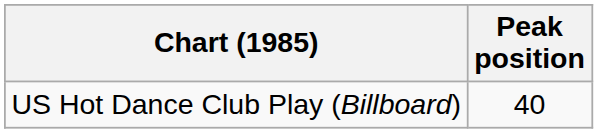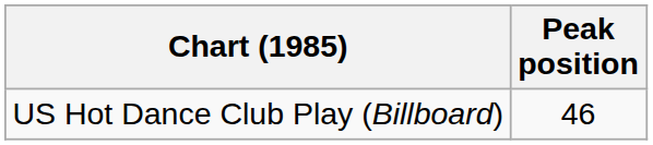 <table class="wikitable">
 <tr>
 <th>Chart (1985)</th>
 <th>Peak <br>position</th>
 </tr>
 <tr>
 <td>US Hot Dance Club Play (<em>Billboard</em>)</td>
-<td align=center>40</td>
+<td align=center>46</td>
 </tr>
 </table>
